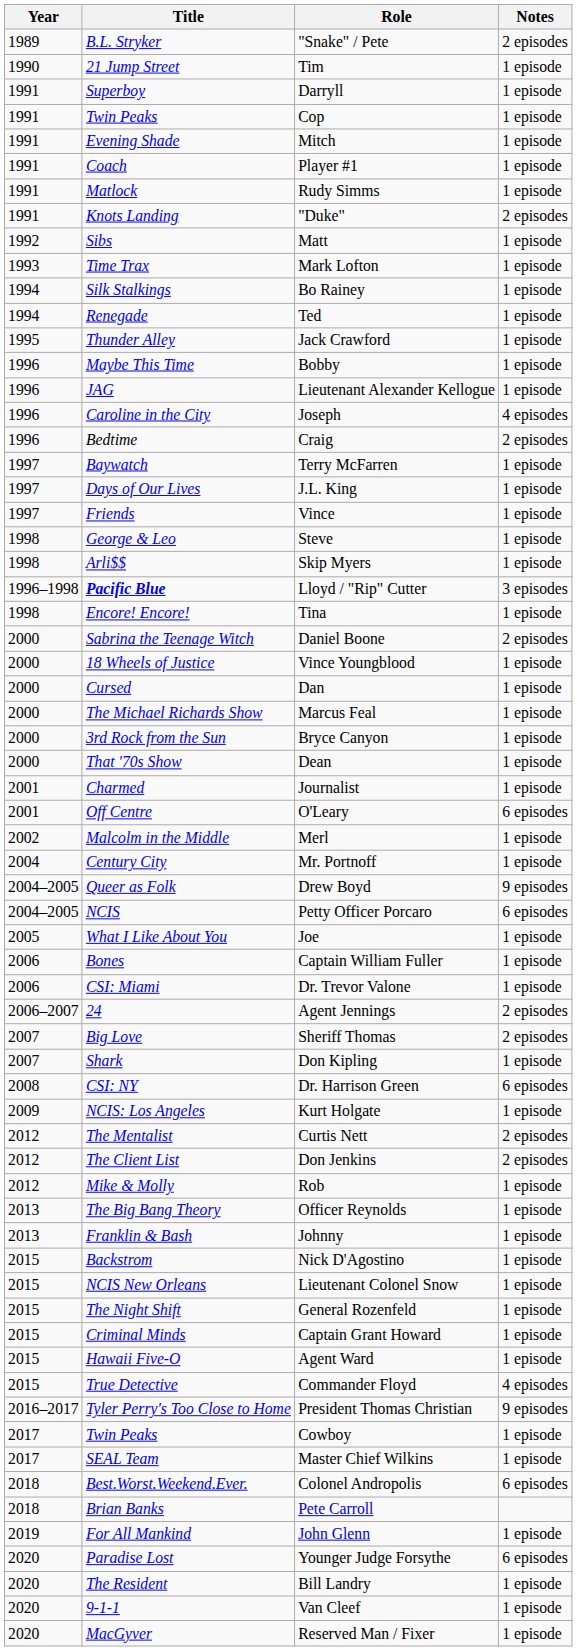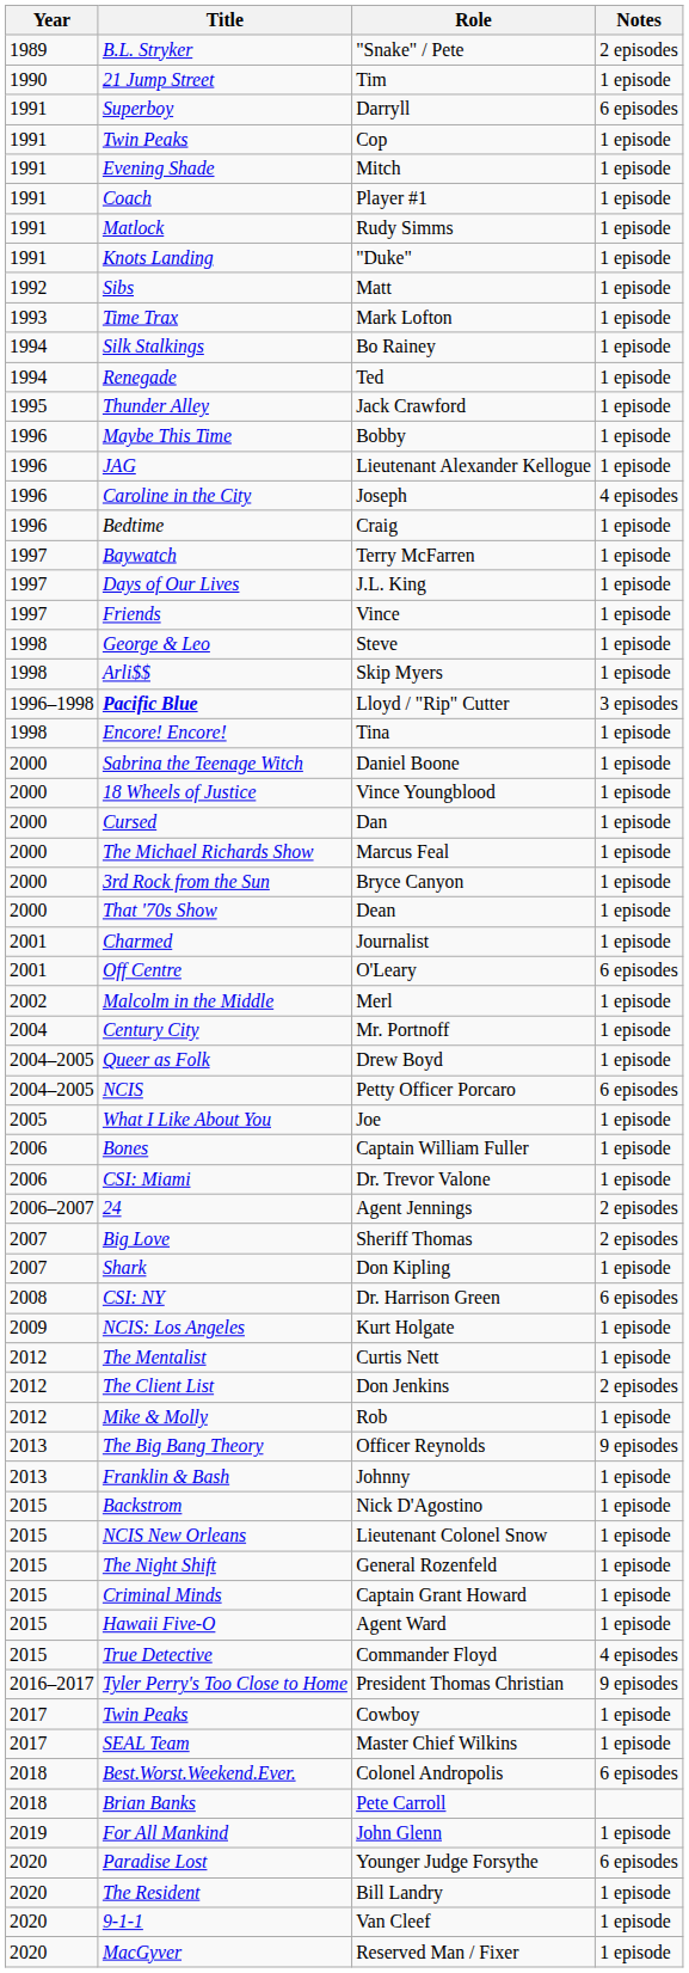 <table class="wikitable sortable">
 <tr>
 <th>Year</th>
 <th>Title</th>
 <th>Role</th>
 <th class="unsortable">Notes</th>
 </tr>
 <tr>
 <td>1989</td>
 <td><em><a href='#'>B.L. Stryker</a></em></td>
 <td>"Snake" / Pete</td>
 <td>2 episodes</td>
 </tr>
 <tr>
 <td>1990</td>
 <td><em><a href='#'>21 Jump Street</a></em></td>
 <td>Tim</td>
 <td>1 episode</td>
 </tr>
 <tr>
 <td>1991</td>
 <td><em><a href='#'>Superboy</a></em></td>
 <td>Darryll</td>
-<td>1 episode</td>
+<td>6 episodes</td>
 </tr>
 <tr>
 <td>1991</td>
 <td><em><a href='#'>Twin Peaks</a></em></td>
 <td>Cop</td>
 <td>1 episode</td>
 </tr>
 <tr>
 <td>1991</td>
 <td><em><a href='#'>Evening Shade</a></em></td>
 <td>Mitch</td>
 <td>1 episode</td>
 </tr>
 <tr>
 <td>1991</td>
 <td><em><a href='#'>Coach</a></em></td>
 <td>Player #1</td>
 <td>1 episode</td>
 </tr>
 <tr>
 <td>1991</td>
 <td><em><a href='#'>Matlock</a></em></td>
 <td>Rudy Simms</td>
 <td>1 episode</td>
 </tr>
 <tr>
 <td>1991</td>
 <td><em><a href='#'>Knots Landing</a></em></td>
 <td>"Duke"</td>
-<td>2 episodes</td>
+<td>1 episode</td>
 </tr>
 <tr>
 <td>1992</td>
 <td><em><a href='#'>Sibs</a></em></td>
 <td>Matt</td>
 <td>1 episode</td>
 </tr>
 <tr>
 <td>1993</td>
 <td><em><a href='#'>Time Trax</a></em></td>
 <td>Mark Lofton</td>
 <td>1 episode</td>
 </tr>
 <tr>
 <td>1994</td>
 <td><em><a href='#'>Silk Stalkings</a></em></td>
 <td>Bo Rainey</td>
 <td>1 episode</td>
 </tr>
 <tr>
 <td>1994</td>
 <td><em><a href='#'>Renegade</a></em></td>
 <td>Ted</td>
 <td>1 episode</td>
 </tr>
 <tr>
 <td>1995</td>
 <td><em><a href='#'>Thunder Alley</a></em></td>
 <td>Jack Crawford</td>
 <td>1 episode</td>
 </tr>
 <tr>
 <td>1996</td>
 <td><em><a href='#'>Maybe This Time</a></em></td>
 <td>Bobby</td>
 <td>1 episode</td>
 </tr>
 <tr>
 <td>1996</td>
 <td><em><a href='#'>JAG</a></em></td>
 <td>Lieutenant Alexander Kellogue</td>
 <td>1 episode</td>
 </tr>
 <tr>
 <td>1996</td>
 <td><em><a href='#'>Caroline in the City</a></em></td>
 <td>Joseph</td>
 <td>4 episodes</td>
 </tr>
 <tr>
 <td>1996</td>
 <td><em>Bedtime</em></td>
 <td>Craig</td>
-<td>2 episodes</td>
+<td>1 episode</td>
 </tr>
 <tr>
 <td>1997</td>
 <td><em><a href='#'>Baywatch</a></em></td>
 <td>Terry McFarren</td>
 <td>1 episode</td>
 </tr>
 <tr>
 <td>1997</td>
 <td><em><a href='#'>Days of Our Lives</a></em></td>
 <td>J.L. King</td>
 <td>1 episode</td>
 </tr>
 <tr>
 <td>1997</td>
 <td><em><a href='#'>Friends</a></em></td>
 <td>Vince</td>
 <td>1 episode</td>
 </tr>
 <tr>
 <td>1998</td>
 <td><em><a href='#'>George & Leo</a></em></td>
 <td>Steve</td>
 <td>1 episode</td>
 </tr>
 <tr>
 <td>1998</td>
 <td><em><a href='#'>Arli$$</a></em></td>
 <td>Skip Myers</td>
 <td>1 episode</td>
 </tr>
 <tr>
 <td>1996–1998</td>
 <td><strong><em><a href='#'>Pacific Blue</a></em></strong></td>
 <td>Lloyd / "Rip" Cutter</td>
 <td>3 episodes</td>
 </tr>
 <tr>
 <td>1998</td>
 <td><em><a href='#'>Encore! Encore!</a></em></td>
 <td>Tina</td>
 <td>1 episode</td>
 </tr>
 <tr>
 <td>2000</td>
 <td><em><a href='#'>Sabrina the Teenage Witch</a></em></td>
 <td>Daniel Boone</td>
-<td>2 episodes</td>
+<td>1 episode</td>
 </tr>
 <tr>
 <td>2000</td>
 <td><em><a href='#'>18 Wheels of Justice</a></em></td>
 <td>Vince Youngblood</td>
 <td>1 episode</td>
 </tr>
 <tr>
 <td>2000</td>
 <td><em><a href='#'>Cursed</a></em></td>
 <td>Dan</td>
 <td>1 episode</td>
 </tr>
 <tr>
 <td>2000</td>
 <td><em><a href='#'>The Michael Richards Show</a></em></td>
 <td>Marcus Feal</td>
 <td>1 episode</td>
 </tr>
 <tr>
 <td>2000</td>
 <td><em><a href='#'>3rd Rock from the Sun</a></em></td>
 <td>Bryce Canyon</td>
 <td>1 episode</td>
 </tr>
 <tr>
 <td>2000</td>
 <td><em><a href='#'>That '70s Show</a></em></td>
 <td>Dean</td>
 <td>1 episode</td>
 </tr>
 <tr>
 <td>2001</td>
 <td><em><a href='#'>Charmed</a></em></td>
 <td>Journalist</td>
 <td>1 episode</td>
 </tr>
 <tr>
 <td>2001</td>
 <td><em><a href='#'>Off Centre</a></em></td>
 <td>O'Leary</td>
 <td>6 episodes</td>
 </tr>
 <tr>
 <td>2002</td>
 <td><em><a href='#'>Malcolm in the Middle</a></em></td>
 <td>Merl</td>
 <td>1 episode</td>
 </tr>
 <tr>
 <td>2004</td>
 <td><em><a href='#'>Century City</a></em></td>
 <td>Mr. Portnoff</td>
 <td>1 episode</td>
 </tr>
 <tr>
 <td>2004–2005</td>
 <td><em><a href='#'>Queer as Folk</a></em></td>
 <td>Drew Boyd</td>
-<td>9 episodes</td>
+<td>1 episode</td>
 </tr>
 <tr>
 <td>2004–2005</td>
 <td><em><a href='#'>NCIS</a></em></td>
 <td>Petty Officer Porcaro</td>
 <td>6 episodes</td>
 </tr>
 <tr>
 <td>2005</td>
 <td><em><a href='#'>What I Like About You</a></em></td>
 <td>Joe</td>
 <td>1 episode</td>
 </tr>
 <tr>
 <td>2006</td>
 <td><em><a href='#'>Bones</a></em></td>
 <td>Captain William Fuller</td>
 <td>1 episode</td>
 </tr>
 <tr>
 <td>2006</td>
 <td><em><a href='#'>CSI: Miami</a></em></td>
 <td>Dr. Trevor Valone</td>
 <td>1 episode</td>
 </tr>
 <tr>
 <td>2006–2007</td>
 <td><em><a href='#'>24</a></em></td>
 <td>Agent Jennings</td>
 <td>2 episodes</td>
 </tr>
 <tr>
 <td>2007</td>
 <td><em><a href='#'>Big Love</a></em></td>
 <td>Sheriff Thomas</td>
 <td>2 episodes</td>
 </tr>
 <tr>
 <td>2007</td>
 <td><em><a href='#'>Shark</a></em></td>
 <td>Don Kipling</td>
 <td>1 episode</td>
 </tr>
 <tr>
 <td>2008</td>
 <td><em><a href='#'>CSI: NY</a></em></td>
 <td>Dr. Harrison Green</td>
 <td>6 episodes</td>
 </tr>
 <tr>
 <td>2009</td>
 <td><em><a href='#'>NCIS: Los Angeles</a></em></td>
 <td>Kurt Holgate</td>
 <td>1 episode</td>
 </tr>
 <tr>
 <td>2012</td>
 <td><em><a href='#'>The Mentalist</a></em></td>
 <td>Curtis Nett</td>
-<td>2 episodes</td>
+<td>1 episode</td>
 </tr>
 <tr>
 <td>2012</td>
 <td><em><a href='#'>The Client List</a></em></td>
 <td>Don Jenkins</td>
 <td>2 episodes</td>
 </tr>
 <tr>
 <td>2012</td>
 <td><em><a href='#'>Mike & Molly</a></em></td>
 <td>Rob</td>
 <td>1 episode</td>
 </tr>
 <tr>
 <td>2013</td>
 <td><em><a href='#'>The Big Bang Theory</a></em></td>
 <td>Officer Reynolds</td>
-<td>1 episode</td>
+<td>9 episodes</td>
 </tr>
 <tr>
 <td>2013</td>
 <td><em><a href='#'>Franklin & Bash</a></em></td>
 <td>Johnny</td>
 <td>1 episode</td>
 </tr>
 <tr>
 <td>2015</td>
 <td><em><a href='#'>Backstrom</a></em></td>
 <td>Nick D'Agostino</td>
 <td>1 episode</td>
 </tr>
 <tr>
 <td>2015</td>
 <td><em><a href='#'>NCIS New Orleans</a></em></td>
 <td>Lieutenant Colonel Snow</td>
 <td>1 episode</td>
 </tr>
 <tr>
 <td>2015</td>
 <td><em><a href='#'>The Night Shift</a></em></td>
 <td>General Rozenfeld</td>
 <td>1 episode</td>
 </tr>
 <tr>
 <td>2015</td>
 <td><em><a href='#'>Criminal Minds</a></em></td>
 <td>Captain Grant Howard</td>
 <td>1 episode</td>
 </tr>
 <tr>
 <td>2015</td>
 <td><em><a href='#'>Hawaii Five-O</a></em></td>
 <td>Agent Ward</td>
 <td>1 episode</td>
 </tr>
 <tr>
 <td>2015</td>
 <td><em><a href='#'>True Detective</a></em></td>
 <td>Commander Floyd</td>
 <td>4 episodes</td>
 </tr>
 <tr>
 <td>2016–2017</td>
 <td><em><a href='#'>Tyler Perry's Too Close to Home</a></em></td>
 <td>President Thomas Christian</td>
 <td>9 episodes</td>
 </tr>
 <tr>
 <td>2017</td>
 <td><em><a href='#'>Twin Peaks</a></em></td>
 <td>Cowboy</td>
 <td>1 episode</td>
 </tr>
 <tr>
 <td>2017</td>
 <td><em><a href='#'>SEAL Team</a></em></td>
 <td>Master Chief Wilkins</td>
 <td>1 episode</td>
 </tr>
 <tr>
 <td>2018</td>
 <td><em><a href='#'>Best.Worst.Weekend.Ever.</a></em></td>
 <td>Colonel Andropolis</td>
 <td>6 episodes</td>
 </tr>
 <tr>
 <td>2018</td>
 <td><em><a href='#'>Brian Banks</a></em></td>
 <td><a href='#'>Pete Carroll</a></td>
 </tr>
 <tr>
 <td>2019</td>
 <td><em><a href='#'>For All Mankind</a></em></td>
 <td><a href='#'>John Glenn</a></td>
 <td>1 episode</td>
 </tr>
 <tr>
 <td>2020</td>
 <td><em><a href='#'>Paradise Lost</a></em></td>
 <td>Younger Judge Forsythe</td>
 <td>6 episodes</td>
 </tr>
 <tr>
 <td>2020</td>
 <td><em><a href='#'>The Resident</a></em></td>
 <td>Bill Landry</td>
 <td>1 episode</td>
 </tr>
 <tr>
 <td>2020</td>
 <td><em><a href='#'>9-1-1</a></em></td>
 <td>Van Cleef</td>
 <td>1 episode</td>
 </tr>
 <tr>
 <td>2020</td>
 <td><em><a href='#'>MacGyver</a></em></td>
 <td>Reserved Man / Fixer</td>
 <td>1 episode</td>
 </tr>
 </table>
